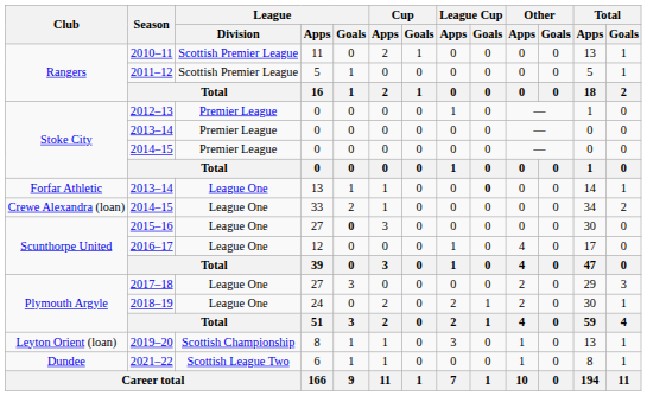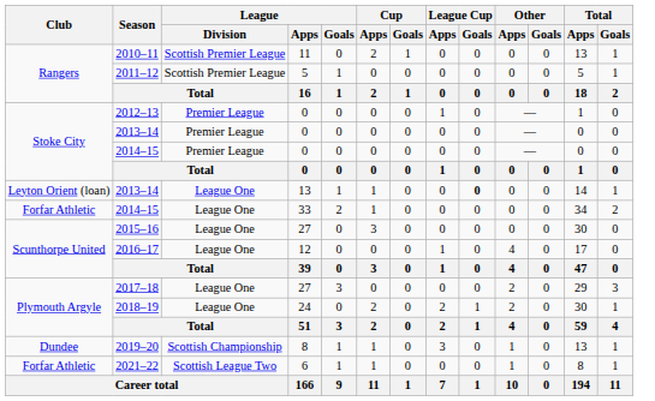 <table class="wikitable" style="text-align: center;">
 <tr>
 <th rowspan="2">Club</th>
 <th rowspan="2">Season</th>
 <th colspan="3">League</th>
 <th colspan="2">Cup</th>
 <th colspan="2">League Cup</th>
 <th colspan="2">Other</th>
 <th colspan="2">Total</th>
 </tr>
 <tr>
 <th>Division</th>
 <th>Apps</th>
 <th>Goals</th>
 <th>Apps</th>
 <th>Goals</th>
 <th>Apps</th>
 <th>Goals</th>
 <th>Apps</th>
 <th>Goals</th>
 <th>Apps</th>
 <th>Goals</th>
 </tr>
 <tr>
 <td rowspan="3"><a href='#'>Rangers</a></td>
 <td><a href='#'>2010–11</a></td>
 <td><a href='#'>Scottish Premier League</a></td>
 <td>11</td>
 <td>0</td>
 <td>2</td>
 <td>1</td>
 <td>0</td>
 <td>0</td>
 <td>0</td>
 <td>0</td>
 <td>13</td>
 <td>1</td>
 </tr>
 <tr>
 <td><a href='#'>2011–12</a></td>
 <td>Scottish Premier League</td>
 <td>5</td>
 <td>1</td>
 <td>0</td>
 <td>0</td>
 <td>0</td>
 <td>0</td>
 <td>0</td>
 <td>0</td>
 <td>5</td>
 <td>1</td>
 </tr>
 <tr>
 <th colspan="2">Total</th>
 <th>16</th>
 <th>1</th>
 <th>2</th>
 <th>1</th>
 <th>0</th>
 <th>0</th>
 <th>0</th>
 <th>0</th>
 <th>18</th>
 <th>2</th>
 </tr>
 <tr>
 <td rowspan="4"><a href='#'>Stoke City</a></td>
 <td><a href='#'>2012–13</a></td>
 <td><a href='#'>Premier League</a></td>
 <td>0</td>
 <td>0</td>
 <td>0</td>
 <td>0</td>
 <td>1</td>
 <td>0</td>
 <td colspan="2">—</td>
 <td>1</td>
 <td>0</td>
 </tr>
 <tr>
 <td><a href='#'>2013–14</a></td>
 <td>Premier League</td>
 <td>0</td>
 <td>0</td>
 <td>0</td>
 <td>0</td>
 <td>0</td>
 <td>0</td>
 <td colspan="2">—</td>
 <td>0</td>
 <td>0</td>
 </tr>
 <tr>
 <td><a href='#'>2014–15</a></td>
 <td>Premier League</td>
 <td>0</td>
 <td>0</td>
 <td>0</td>
 <td>0</td>
 <td>0</td>
 <td>0</td>
 <td colspan="2">—</td>
 <td>0</td>
 <td>0</td>
 </tr>
 <tr>
 <th colspan="2">Total</th>
 <th>0</th>
 <th>0</th>
 <th>0</th>
 <th>0</th>
 <th>1</th>
 <th>0</th>
 <th>0</th>
 <th>0</th>
 <th>1</th>
 <th>0</th>
 </tr>
 <tr>
-<td><a href='#'>Forfar Athletic</a></td>
+<td><a href='#'>Leyton Orient</a> (loan)</td>
 <td><a href='#'>2013–14</a></td>
 <td><a href='#'>League One</a></td>
 <td>13</td>
 <td>1</td>
 <td>1</td>
 <td>0</td>
 <td>0</td>
 <td><strong>0</strong></td>
 <td>0</td>
 <td>0</td>
 <td>14</td>
 <td>1</td>
 </tr>
 <tr>
-<td><a href='#'>Crewe Alexandra</a> (loan)</td>
+<td><a href='#'>Forfar Athletic</a></td>
 <td><a href='#'>2014–15</a></td>
 <td>League One</td>
 <td>33</td>
 <td>2</td>
 <td>1</td>
 <td>0</td>
 <td>0</td>
 <td>0</td>
 <td>0</td>
 <td>0</td>
 <td>34</td>
 <td>2</td>
 </tr>
 <tr>
 <td rowspan=3><a href='#'>Scunthorpe United</a></td>
 <td><a href='#'>2015–16</a></td>
 <td>League One</td>
 <td>27</td>
-<td><strong>0</strong></td>
+<td>0</td>
 <td>3</td>
 <td>0</td>
 <td>0</td>
 <td>0</td>
 <td>0</td>
 <td>0</td>
 <td>30</td>
 <td>0</td>
 </tr>
 <tr>
 <td><a href='#'>2016–17</a></td>
 <td>League One</td>
 <td>12</td>
 <td>0</td>
 <td>0</td>
 <td>0</td>
 <td>1</td>
 <td>0</td>
 <td>4</td>
 <td>0</td>
 <td>17</td>
 <td>0</td>
 </tr>
 <tr>
 <th colspan=2>Total</th>
 <th>39</th>
 <th>0</th>
 <th>3</th>
 <th>0</th>
 <th>1</th>
 <th>0</th>
 <th>4</th>
 <th>0</th>
 <th>47</th>
 <th>0</th>
 </tr>
 <tr>
 <td rowspan=3><a href='#'>Plymouth Argyle</a></td>
 <td><a href='#'>2017–18</a></td>
 <td>League One</td>
 <td>27</td>
 <td>3</td>
 <td>0</td>
 <td>0</td>
 <td>0</td>
 <td>0</td>
 <td>2</td>
 <td>0</td>
 <td>29</td>
 <td>3</td>
 </tr>
 <tr>
 <td><a href='#'>2018–19</a></td>
 <td>League One</td>
 <td>24</td>
 <td>0</td>
 <td>2</td>
 <td>0</td>
 <td>2</td>
 <td>1</td>
 <td>2</td>
 <td>0</td>
 <td>30</td>
 <td>1</td>
 </tr>
 <tr>
 <th colspan=2>Total</th>
 <th>51</th>
 <th>3</th>
 <th>2</th>
 <th>0</th>
 <th>2</th>
 <th>1</th>
 <th>4</th>
 <th>0</th>
 <th>59</th>
 <th>4</th>
 </tr>
 <tr>
-<td><a href='#'>Leyton Orient</a> (loan)</td>
+<td><a href='#'>Dundee</a></td>
 <td><a href='#'>2019–20</a></td>
 <td><a href='#'>Scottish Championship</a></td>
 <td>8</td>
 <td>1</td>
 <td>1</td>
 <td>0</td>
 <td>3</td>
 <td>0</td>
 <td>1</td>
 <td>0</td>
 <td>13</td>
 <td>1</td>
 </tr>
 <tr>
-<td><a href='#'>Dundee</a></td>
+<td><a href='#'>Forfar Athletic</a></td>
 <td><a href='#'>2021–22</a></td>
 <td><a href='#'>Scottish League Two</a></td>
 <td>6</td>
 <td>1</td>
 <td>1</td>
 <td>0</td>
 <td>0</td>
 <td>0</td>
 <td>1</td>
 <td>0</td>
 <td>8</td>
 <td>1</td>
 </tr>
 <tr>
 <th colspan="3">Career total</th>
 <th>166</th>
 <th>9</th>
 <th>11</th>
 <th>1</th>
 <th>7</th>
 <th>1</th>
 <th>10</th>
 <th>0</th>
 <th>194</th>
 <th>11</th>
 </tr>
 </table>
